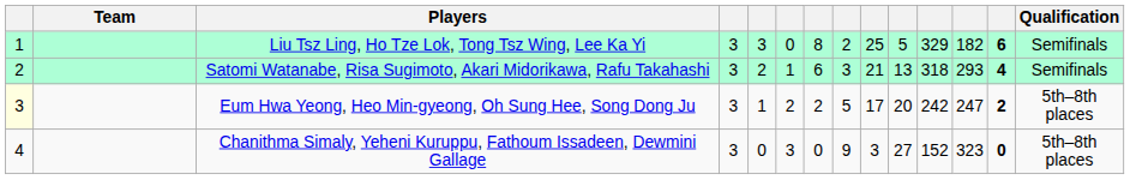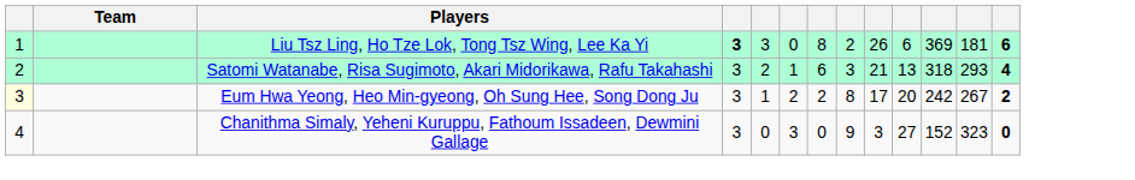 <table class="wikitable" style="font-size: 100%">
 <tr>
 <th width=20></th>
 <th width=150>Team</th>
 <th width=500>Players</th>
 <th width=20></th>
 <th width=20></th>
 <th width=20></th>
 <th width=20></th>
 <th width=20></th>
 <th width=20></th>
 <th width=20></th>
 <th width=20></th>
 <th width=20></th>
 <th width=20></th>
-<th width=20>Qualification</th>
 </tr>
 <tr align=center style="background: #ADFFD6;">
 <td>1</td>
 <td align="left"></td>
 <td><a href='#'>Liu Tsz Ling</a>, <a href='#'>Ho Tze Lok</a>, <a href='#'>Tong Tsz Wing</a>, <a href='#'>Lee Ka Yi</a></td>
-<td>3</td>
+<td><strong>3</strong></td>
 <td>3</td>
 <td>0</td>
 <td>8</td>
 <td>2</td>
-<td>25</td>
-<td>5</td>
-<td>329</td>
-<td>182</td>
+<td>26</td>
+<td>6</td>
+<td>369</td>
+<td>181</td>
 <td><strong>6</strong></td>
-<td>Semifinals</td>
 </tr>
 <tr align=center style="background: #ADFFD6;">
 <td>2</td>
 <td align="left"></td>
 <td><a href='#'>Satomi Watanabe</a>, <a href='#'>Risa Sugimoto</a>, <a href='#'>Akari Midorikawa</a>, <a href='#'>Rafu Takahashi</a></td>
 <td>3</td>
 <td>2</td>
 <td>1</td>
 <td>6</td>
 <td>3</td>
 <td>21</td>
 <td>13</td>
 <td>318</td>
 <td>293</td>
 <td><strong>4</strong></td>
-<td>Semifinals</td>
 </tr>
 <tr align=center>
 <td style="background: lightyellow;">3</td>
 <td align="left"></td>
 <td><a href='#'>Eum Hwa Yeong</a>, <a href='#'>Heo Min-gyeong</a>, <a href='#'>Oh Sung Hee</a>, <a href='#'>Song Dong Ju</a></td>
 <td>3</td>
 <td>1</td>
 <td>2</td>
 <td>2</td>
-<td>5</td>
+<td>8</td>
 <td>17</td>
 <td>20</td>
 <td>242</td>
-<td>247</td>
+<td>267</td>
 <td><strong>2</strong></td>
-<td>5th–8th places</td>
 </tr>
 <tr align=center>
 <td>4</td>
 <td align="left"></td>
 <td><a href='#'>Chanithma Simaly</a>, <a href='#'>Yeheni Kuruppu</a>, <a href='#'>Fathoum Issadeen</a>, <a href='#'>Dewmini Gallage</a></td>
 <td>3</td>
 <td>0</td>
 <td>3</td>
 <td>0</td>
 <td>9</td>
 <td>3</td>
 <td>27</td>
 <td>152</td>
 <td>323</td>
 <td><strong>0</strong></td>
-<td>5th–8th places</td>
 </tr>
 </table>
